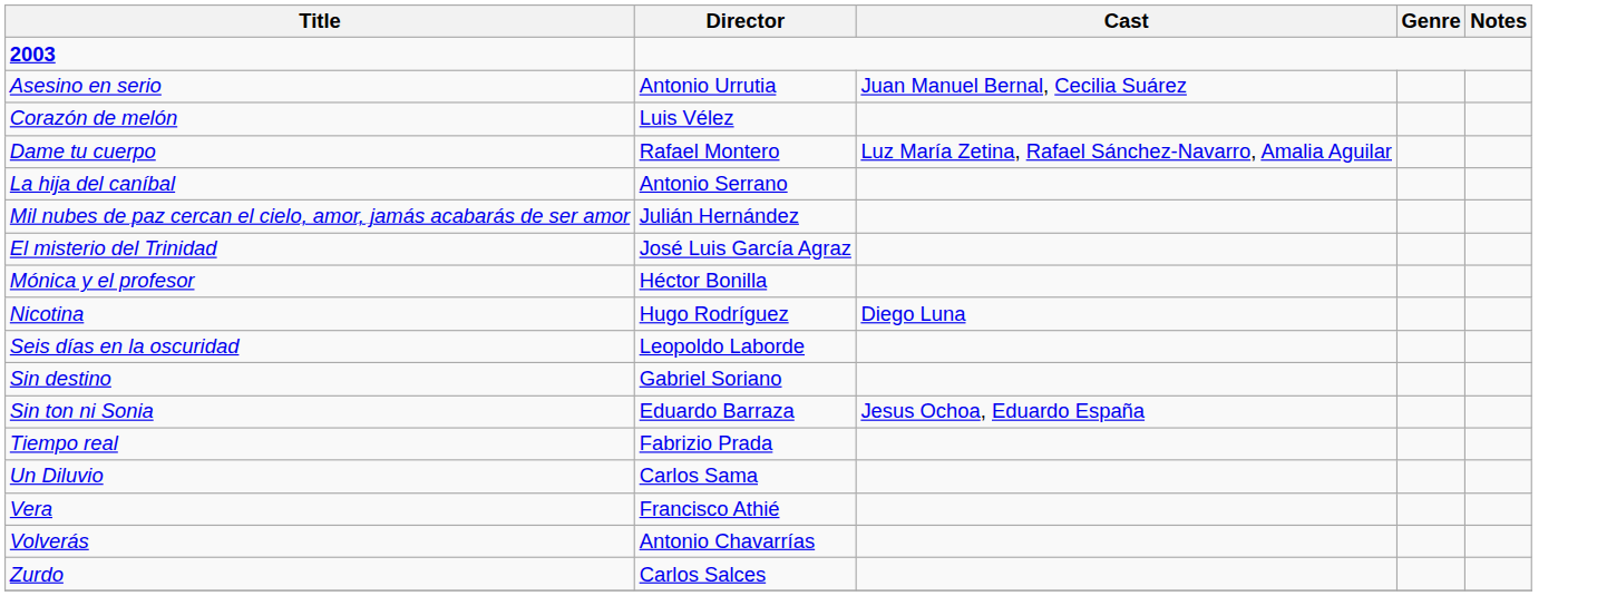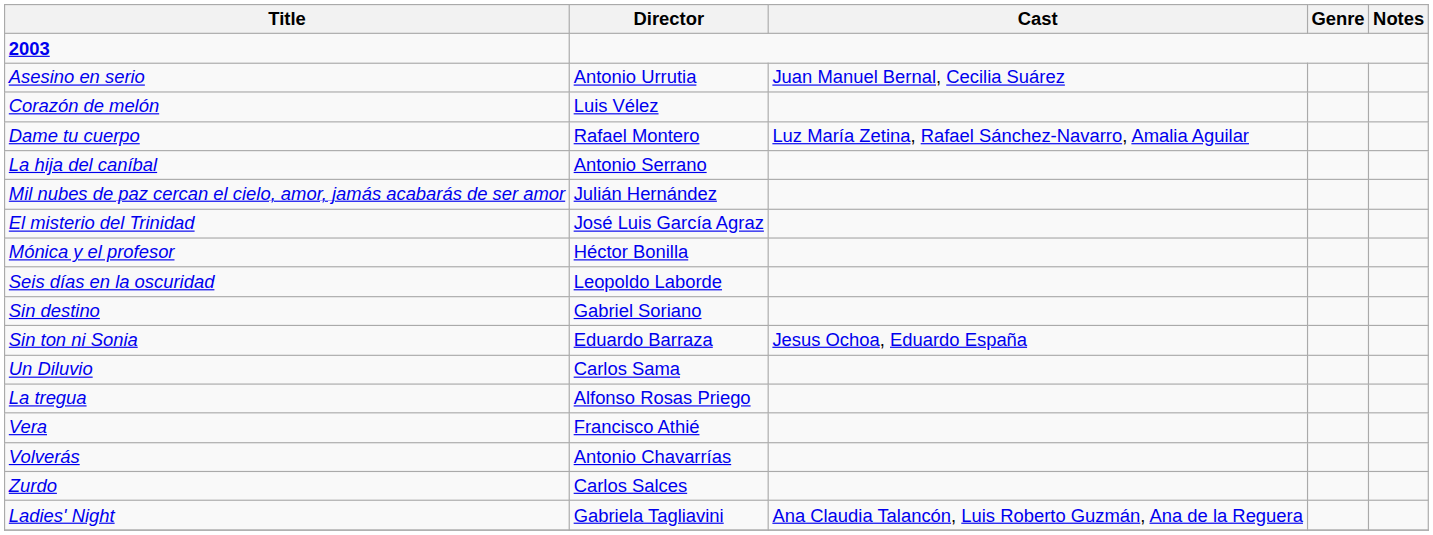 <table class="wikitable">
 <tr>
 <th>Title</th>
 <th>Director</th>
 <th>Cast</th>
 <th>Genre</th>
 <th>Notes</th>
 </tr>
 <tr>
 <td><strong><a href='#'>2003</a></strong></td>
 </tr>
 <tr>
 <td><em><a href='#'>Asesino en serio</a></em></td>
 <td><a href='#'>Antonio Urrutia</a></td>
 <td><a href='#'>Juan Manuel Bernal</a>, <a href='#'>Cecilia Suárez</a></td>
 <td></td>
 <td></td>
 </tr>
 <tr>
 <td><em><a href='#'>Corazón de melón</a></em></td>
 <td><a href='#'>Luis Vélez</a></td>
 <td></td>
 <td></td>
 <td></td>
 </tr>
 <tr>
 <td><em><a href='#'>Dame tu cuerpo</a></em></td>
 <td><a href='#'>Rafael Montero</a></td>
 <td><a href='#'>Luz María Zetina</a>, <a href='#'>Rafael Sánchez-Navarro</a>, <a href='#'>Amalia Aguilar</a></td>
 <td></td>
 <td></td>
 </tr>
 <tr>
 <td><em><a href='#'>La hija del caníbal</a></em></td>
 <td><a href='#'>Antonio Serrano</a></td>
 <td></td>
 <td></td>
 <td></td>
 </tr>
 <tr>
 <td><em><a href='#'>Mil nubes de paz cercan el cielo, amor, jamás acabarás de ser amor</a></em></td>
 <td><a href='#'>Julián Hernández</a></td>
 <td></td>
 <td></td>
 <td></td>
 </tr>
 <tr>
 <td><em><a href='#'>El misterio del Trinidad</a></em></td>
 <td><a href='#'>José Luis García Agraz</a></td>
 <td></td>
 <td></td>
 <td></td>
 </tr>
 <tr>
 <td><em><a href='#'>Mónica y el profesor</a></em></td>
 <td><a href='#'>Héctor Bonilla</a></td>
 <td></td>
 <td></td>
 <td></td>
 </tr>
 <tr>
-<td><em><a href='#'>Nicotina</a></em></td>
-<td><a href='#'>Hugo Rodríguez</a></td>
-<td><a href='#'>Diego Luna</a></td>
-<td></td>
-<td></td>
-</tr>
-<tr>
 <td><em><a href='#'>Seis días en la oscuridad</a></em></td>
 <td><a href='#'>Leopoldo Laborde</a></td>
 <td></td>
 <td></td>
 <td></td>
 </tr>
 <tr>
 <td><em><a href='#'>Sin destino</a></em></td>
 <td><a href='#'>Gabriel Soriano</a></td>
 <td></td>
 <td></td>
 <td></td>
 </tr>
 <tr>
 <td><em><a href='#'>Sin ton ni Sonia</a></em></td>
 <td><a href='#'>Eduardo Barraza</a></td>
 <td><a href='#'>Jesus Ochoa</a>, <a href='#'>Eduardo España</a></td>
 <td></td>
 <td></td>
 </tr>
 <tr>
-<td><em><a href='#'>Tiempo real</a></em></td>
-<td><a href='#'>Fabrizio Prada</a></td>
+<td><em><a href='#'>Un Diluvio</a></em></td>
+<td><a href='#'>Carlos Sama</a></td>
 <td></td>
 <td></td>
 <td></td>
 </tr>
 <tr>
-<td><em><a href='#'>Un Diluvio</a></em></td>
-<td><a href='#'>Carlos Sama</a></td>
+<td><em><a href='#'>La tregua</a></em></td>
+<td><a href='#'>Alfonso Rosas Priego</a></td>
 <td></td>
 <td></td>
 <td></td>
 </tr>
 <tr>
 <td><em><a href='#'>Vera</a></em></td>
 <td><a href='#'>Francisco Athié</a></td>
 <td></td>
 <td></td>
 <td></td>
 </tr>
 <tr>
 <td><em><a href='#'>Volverás</a></em></td>
 <td><a href='#'>Antonio Chavarrías</a></td>
 <td></td>
 <td></td>
 <td></td>
 </tr>
 <tr>
 <td><em><a href='#'>Zurdo</a></em></td>
 <td><a href='#'>Carlos Salces</a></td>
 <td></td>
 <td></td>
 <td></td>
 </tr>
 <tr>
+<td><em><a href='#'>Ladies' Night</a></em></td>
+<td><a href='#'>Gabriela Tagliavini</a></td>
+<td><a href='#'>Ana Claudia Talancón</a>, <a href='#'>Luis Roberto Guzmán</a>, <a href='#'>Ana de la Reguera</a></td>
+<td></td>
+<td></td>
+</tr>
+<tr>
 </tr>
 </table>
